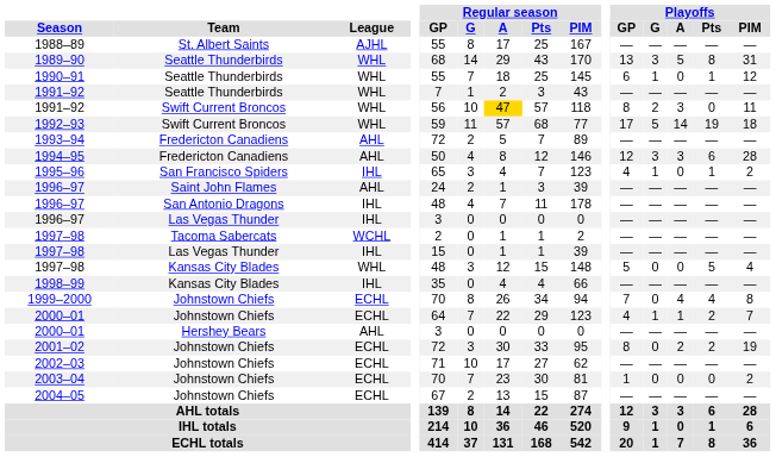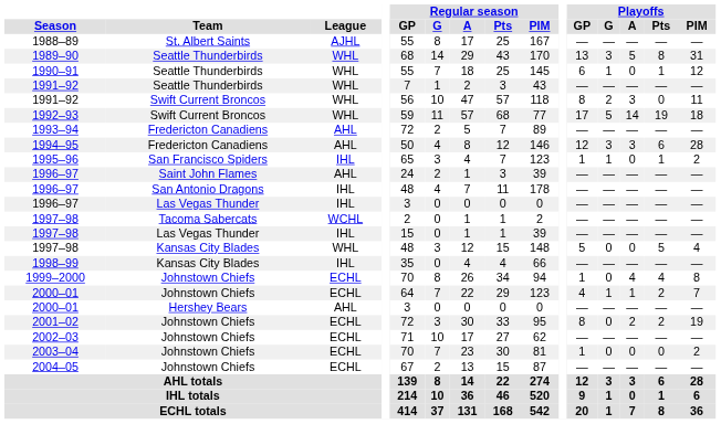 <table border="0" cellpadding="1" cellspacing="0" style="text-align:center; width:60em">
 <tr bgcolor="#e0e0e0">
 <th colspan="3" bgcolor="#ffffff"> </th>
 <th rowspan="100" bgcolor="#ffffff"> </th>
 <th colspan="5"><a href='#'>Regular season</a></th>
 <th rowspan="100" bgcolor="#ffffff"> </th>
 <th colspan="5"><a href='#'>Playoffs</a></th>
 </tr>
 <tr bgcolor="#e0e0e0">
 <th><a href='#'>Season</a></th>
 <th>Team</th>
 <th>League</th>
 <th>GP</th>
 <th><a href='#'>G</a></th>
 <th><a href='#'>A</a></th>
 <th><a href='#'>Pts</a></th>
 <th><a href='#'>PIM</a></th>
 <th>GP</th>
 <th>G</th>
 <th>A</th>
 <th>Pts</th>
 <th>PIM</th>
 </tr>
 <tr>
 <td>1988–89</td>
 <td><a href='#'>St. Albert Saints</a></td>
 <td><a href='#'>AJHL</a></td>
 <td>55</td>
 <td>8</td>
 <td>17</td>
 <td>25</td>
 <td>167</td>
 <td>—</td>
 <td>—</td>
 <td>—</td>
 <td>—</td>
 <td>—</td>
 </tr>
 <tr bgcolor="#f0f0f0">
 <td><a href='#'>1989–90</a></td>
 <td><a href='#'>Seattle Thunderbirds</a></td>
 <td><a href='#'>WHL</a></td>
 <td>68</td>
 <td>14</td>
 <td>29</td>
 <td>43</td>
 <td>170</td>
 <td>13</td>
 <td>3</td>
 <td>5</td>
 <td>8</td>
 <td>31</td>
 </tr>
 <tr>
 <td><a href='#'>1990–91</a></td>
 <td>Seattle Thunderbirds</td>
 <td>WHL</td>
 <td>55</td>
 <td>7</td>
 <td>18</td>
 <td>25</td>
 <td>145</td>
 <td>6</td>
 <td>1</td>
 <td>0</td>
 <td>1</td>
 <td>12</td>
 </tr>
 <tr bgcolor="#f0f0f0">
 <td><a href='#'>1991–92</a></td>
 <td>Seattle Thunderbirds</td>
 <td>WHL</td>
 <td>7</td>
 <td>1</td>
 <td>2</td>
 <td>3</td>
 <td>43</td>
 <td>—</td>
 <td>—</td>
 <td>—</td>
 <td>—</td>
 <td>—</td>
 </tr>
 <tr>
 <td>1991–92</td>
 <td><a href='#'>Swift Current Broncos</a></td>
 <td>WHL</td>
 <td>56</td>
 <td>10</td>
-<td style="background: gold;">47</td>
+<td>47</td>
 <td>57</td>
 <td>118</td>
 <td>8</td>
 <td>2</td>
 <td>3</td>
 <td>0</td>
 <td>11</td>
 </tr>
 <tr bgcolor="#f0f0f0">
 <td><a href='#'>1992–93</a></td>
 <td>Swift Current Broncos</td>
 <td>WHL</td>
 <td>59</td>
 <td>11</td>
 <td>57</td>
 <td>68</td>
 <td>77</td>
 <td>17</td>
 <td>5</td>
 <td>14</td>
 <td>19</td>
 <td>18</td>
 </tr>
 <tr>
 <td><a href='#'>1993–94</a></td>
 <td><a href='#'>Fredericton Canadiens</a></td>
 <td><a href='#'>AHL</a></td>
 <td>72</td>
 <td>2</td>
 <td>5</td>
 <td>7</td>
 <td>89</td>
 <td>—</td>
 <td>—</td>
 <td>—</td>
 <td>—</td>
 <td>—</td>
 </tr>
 <tr bgcolor="#f0f0f0">
 <td><a href='#'>1994–95</a></td>
 <td>Fredericton Canadiens</td>
 <td>AHL</td>
 <td>50</td>
 <td>4</td>
 <td>8</td>
 <td>12</td>
 <td>146</td>
 <td>12</td>
 <td>3</td>
 <td>3</td>
 <td>6</td>
 <td>28</td>
 </tr>
 <tr>
 <td><a href='#'>1995–96</a></td>
 <td><a href='#'>San Francisco Spiders</a></td>
 <td><a href='#'>IHL</a></td>
 <td>65</td>
 <td>3</td>
 <td>4</td>
 <td>7</td>
 <td>123</td>
-<td>4</td>
+<td>1</td>
 <td>1</td>
 <td>0</td>
 <td>1</td>
 <td>2</td>
 </tr>
 <tr bgcolor="#f0f0f0">
 <td><a href='#'>1996–97</a></td>
 <td><a href='#'>Saint John Flames</a></td>
 <td>AHL</td>
 <td>24</td>
 <td>2</td>
 <td>1</td>
 <td>3</td>
 <td>39</td>
 <td>—</td>
 <td>—</td>
 <td>—</td>
 <td>—</td>
 <td>—</td>
 </tr>
 <tr>
 <td><a href='#'>1996–97</a></td>
 <td><a href='#'>San Antonio Dragons</a></td>
 <td>IHL</td>
 <td>48</td>
 <td>4</td>
 <td>7</td>
 <td>11</td>
 <td>178</td>
 <td>—</td>
 <td>—</td>
 <td>—</td>
 <td>—</td>
 <td>—</td>
 </tr>
 <tr bgcolor="#f0f0f0">
 <td>1996–97</td>
 <td><a href='#'>Las Vegas Thunder</a></td>
 <td>IHL</td>
 <td>3</td>
 <td>0</td>
 <td>0</td>
 <td>0</td>
 <td>0</td>
 <td>—</td>
 <td>—</td>
 <td>—</td>
 <td>—</td>
 <td>—</td>
 </tr>
 <tr>
 <td><a href='#'>1997–98</a></td>
 <td><a href='#'>Tacoma Sabercats</a></td>
 <td><a href='#'>WCHL</a></td>
 <td>2</td>
 <td>0</td>
 <td>1</td>
 <td>1</td>
 <td>2</td>
 <td>—</td>
 <td>—</td>
 <td>—</td>
 <td>—</td>
 <td>—</td>
 </tr>
 <tr bgcolor="#f0f0f0">
 <td><a href='#'>1997–98</a></td>
 <td>Las Vegas Thunder</td>
 <td>IHL</td>
 <td>15</td>
 <td>0</td>
 <td>1</td>
 <td>1</td>
 <td>39</td>
 <td>—</td>
 <td>—</td>
 <td>—</td>
 <td>—</td>
 <td>—</td>
 </tr>
 <tr>
 <td>1997–98</td>
 <td><a href='#'>Kansas City Blades</a></td>
 <td>WHL</td>
 <td>48</td>
 <td>3</td>
 <td>12</td>
 <td>15</td>
 <td>148</td>
 <td>5</td>
 <td>0</td>
 <td>0</td>
 <td>5</td>
 <td>4</td>
 </tr>
 <tr bgcolor="#f0f0f0">
 <td><a href='#'>1998–99</a></td>
 <td>Kansas City Blades</td>
 <td>IHL</td>
 <td>35</td>
 <td>0</td>
 <td>4</td>
 <td>4</td>
 <td>66</td>
 <td>—</td>
 <td>—</td>
 <td>—</td>
 <td>—</td>
 <td>—</td>
 </tr>
 <tr>
 <td><a href='#'>1999–2000</a></td>
 <td><a href='#'>Johnstown Chiefs</a></td>
 <td><a href='#'>ECHL</a></td>
 <td>70</td>
 <td>8</td>
 <td>26</td>
 <td>34</td>
 <td>94</td>
-<td>7</td>
+<td>1</td>
 <td>0</td>
 <td>4</td>
 <td>4</td>
 <td>8</td>
 </tr>
 <tr bgcolor="#f0f0f0">
 <td><a href='#'>2000–01</a></td>
 <td>Johnstown Chiefs</td>
 <td>ECHL</td>
 <td>64</td>
 <td>7</td>
 <td>22</td>
 <td>29</td>
 <td>123</td>
 <td>4</td>
 <td>1</td>
 <td>1</td>
 <td>2</td>
 <td>7</td>
 </tr>
 <tr>
 <td><a href='#'>2000–01</a></td>
 <td><a href='#'>Hershey Bears</a></td>
 <td>AHL</td>
 <td>3</td>
 <td>0</td>
 <td>0</td>
 <td>0</td>
 <td>0</td>
 <td>—</td>
 <td>—</td>
 <td>—</td>
 <td>—</td>
 <td>—</td>
 </tr>
 <tr bgcolor="#f0f0f0">
 <td><a href='#'>2001–02</a></td>
 <td>Johnstown Chiefs</td>
 <td>ECHL</td>
 <td>72</td>
 <td>3</td>
 <td>30</td>
 <td>33</td>
 <td>95</td>
 <td>8</td>
 <td>0</td>
 <td>2</td>
 <td>2</td>
 <td>19</td>
 </tr>
 <tr>
 <td><a href='#'>2002–03</a></td>
 <td>Johnstown Chiefs</td>
 <td>ECHL</td>
 <td>71</td>
 <td>10</td>
 <td>17</td>
 <td>27</td>
 <td>62</td>
 <td>—</td>
 <td>—</td>
 <td>—</td>
 <td>—</td>
 <td>—</td>
 </tr>
 <tr bgcolor="#f0f0f0">
 <td><a href='#'>2003–04</a></td>
 <td>Johnstown Chiefs</td>
 <td>ECHL</td>
 <td>70</td>
 <td>7</td>
 <td>23</td>
 <td>30</td>
 <td>81</td>
 <td>1</td>
 <td>0</td>
 <td>0</td>
 <td>0</td>
 <td>2</td>
 </tr>
 <tr>
 <td><a href='#'>2004–05</a></td>
 <td>Johnstown Chiefs</td>
 <td>ECHL</td>
 <td>67</td>
 <td>2</td>
 <td>13</td>
 <td>15</td>
 <td>87</td>
 <td>—</td>
 <td>—</td>
 <td>—</td>
 <td>—</td>
 <td>—</td>
 </tr>
 <tr bgcolor="#e0e0e0">
 <th colspan="3">AHL totals</th>
 <th>139</th>
 <th>8</th>
 <th>14</th>
 <th>22</th>
 <th>274</th>
 <th>12</th>
 <th>3</th>
 <th>3</th>
 <th>6</th>
 <th>28</th>
 </tr>
 <tr bgcolor="#e0e0e0">
 <th colspan="3">IHL totals</th>
 <th>214</th>
 <th>10</th>
 <th>36</th>
 <th>46</th>
 <th>520</th>
 <th>9</th>
 <th>1</th>
 <th>0</th>
 <th>1</th>
 <th>6</th>
 </tr>
 <tr bgcolor="#e0e0e0">
 <th colspan="3">ECHL totals</th>
 <th>414</th>
 <th>37</th>
 <th>131</th>
 <th>168</th>
 <th>542</th>
 <th>20</th>
 <th>1</th>
 <th>7</th>
 <th>8</th>
 <th>36</th>
 </tr>
 </table>
